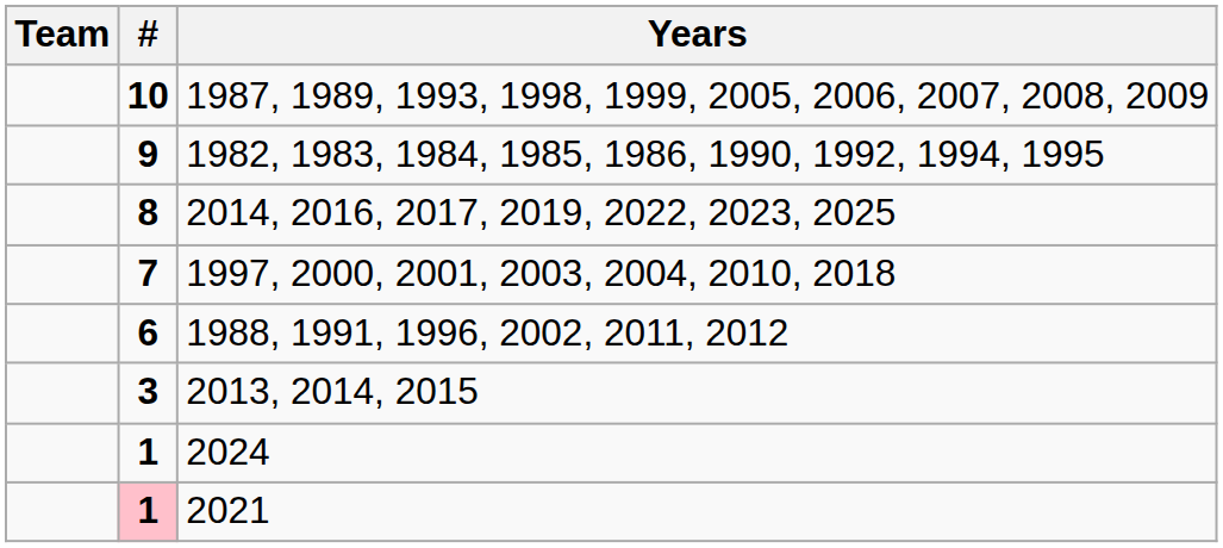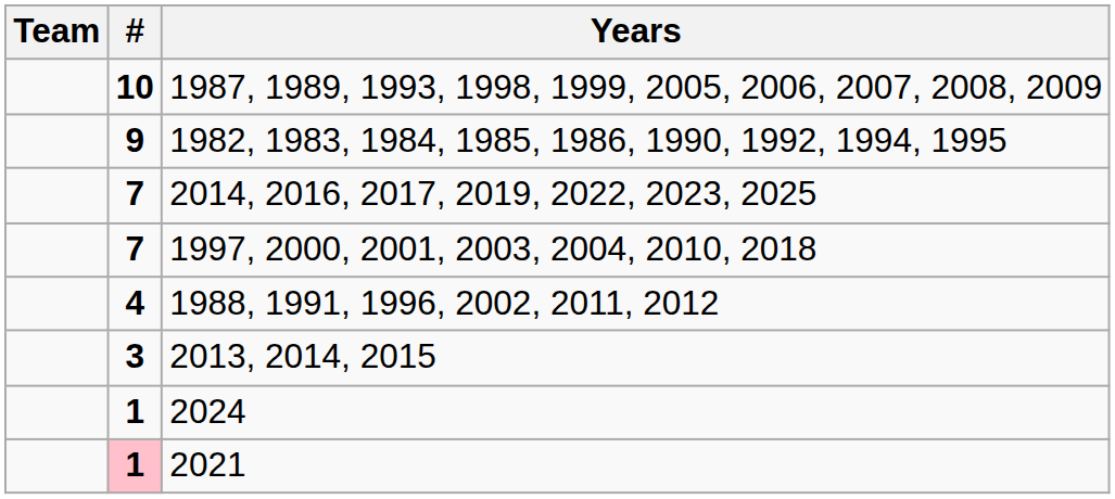 <table class="wikitable" style="text-align:center;">
 <tr>
 <th>Team</th>
 <th>#</th>
 <th>Years</th>
 </tr>
 <tr>
 <td style=><strong></strong></td>
 <td><strong>10</strong></td>
 <td align=left>1987, 1989, 1993, 1998, 1999, 2005, 2006, 2007, 2008, 2009</td>
 </tr>
 <tr>
 <td style=><strong></strong></td>
 <td><strong>9</strong></td>
 <td align=left>1982, 1983, 1984, 1985, 1986, 1990, 1992, 1994, 1995</td>
 </tr>
 <tr>
 <td style=><strong></strong></td>
-<td><strong>8</strong></td>
+<td><strong>7</strong></td>
 <td align=left>2014, 2016, 2017, 2019, 2022, 2023, 2025</td>
 </tr>
 <tr>
 <td style=><strong></strong></td>
 <td><strong>7</strong></td>
 <td align=left>1997, 2000, 2001, 2003, 2004, 2010, 2018</td>
 </tr>
 <tr>
 <td style=><strong></strong></td>
-<td><strong>6</strong></td>
+<td><strong>4</strong></td>
 <td align=left>1988, 1991, 1996, 2002, 2011, 2012</td>
 </tr>
 <tr>
 <td style=><strong></strong></td>
 <td><strong>3</strong></td>
 <td align=left>2013, 2014, 2015</td>
 </tr>
 <tr>
 <td style=><strong></strong></td>
 <td><strong>1</strong></td>
 <td align=left>2024</td>
 </tr>
 <tr>
 <td style=><strong></strong></td>
 <td style="background: pink;"><strong>1</strong></td>
 <td align=left>2021</td>
 </tr>
 </table>
